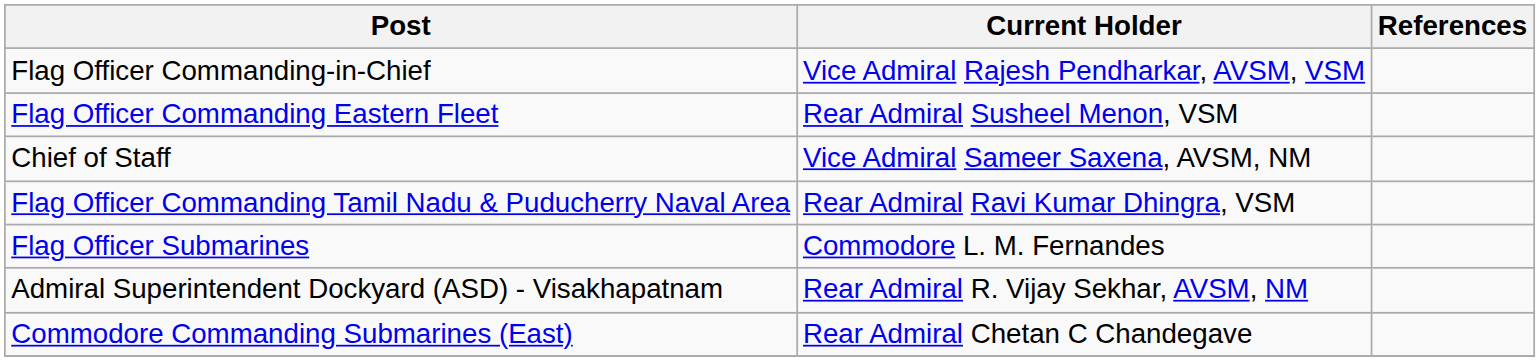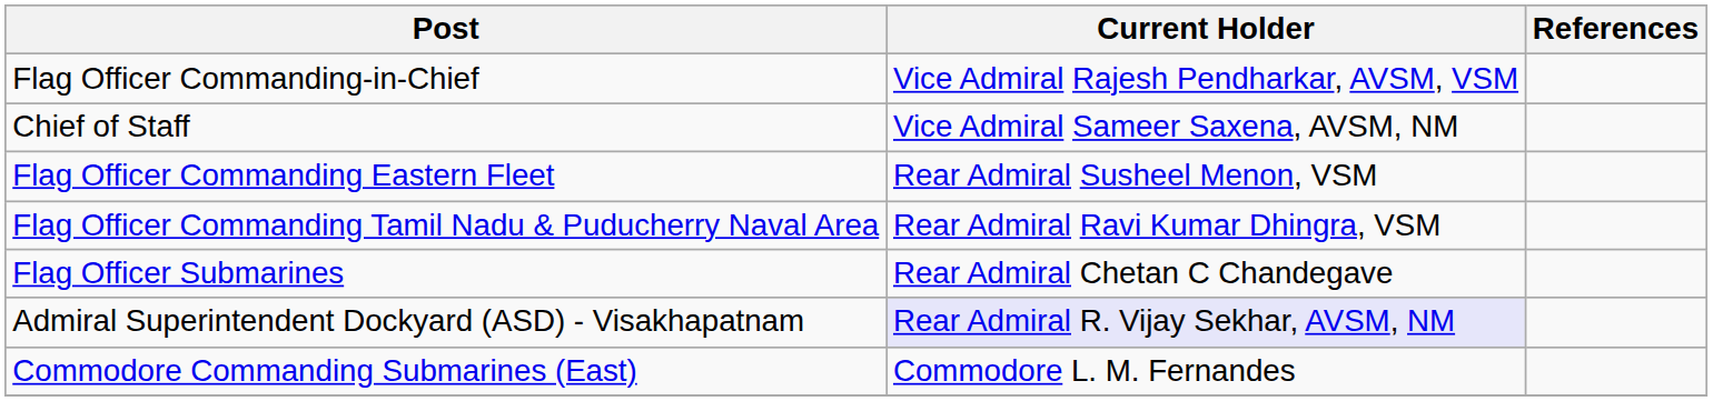 <table class="wikitable">
 <tr>
 <th>Post</th>
 <th>Current Holder</th>
 <th>References</th>
 </tr>
 <tr>
 <td>Flag Officer Commanding-in-Chief</td>
 <td><a href='#'>Vice Admiral</a> <a href='#'>Rajesh Pendharkar</a>, <a href='#'>AVSM</a>, <a href='#'>VSM</a></td>
 <td></td>
 </tr>
 <tr>
-<td><a href='#'>Flag Officer Commanding Eastern Fleet</a></td>
-<td><a href='#'>Rear Admiral</a> <a href='#'>Susheel Menon</a>, VSM</td>
+<td>Chief of Staff</td>
+<td><a href='#'>Vice Admiral</a> <a href='#'>Sameer Saxena</a>, AVSM, NM</td>
 <td></td>
 </tr>
 <tr>
-<td>Chief of Staff</td>
-<td><a href='#'>Vice Admiral</a> <a href='#'>Sameer Saxena</a>, AVSM, NM</td>
+<td><a href='#'>Flag Officer Commanding Eastern Fleet</a></td>
+<td><a href='#'>Rear Admiral</a> <a href='#'>Susheel Menon</a>, VSM</td>
 <td></td>
 </tr>
 <tr>
 <td><a href='#'>Flag Officer Commanding Tamil Nadu & Puducherry Naval Area</a></td>
 <td><a href='#'>Rear Admiral</a> <a href='#'>Ravi Kumar Dhingra</a>, VSM</td>
 <td></td>
 </tr>
 <tr>
 <td><a href='#'>Flag Officer Submarines</a></td>
-<td><a href='#'>Commodore</a> L. M. Fernandes</td>
+<td><a href='#'>Rear Admiral</a> Chetan C Chandegave</td>
 <td></td>
 </tr>
 <tr>
 <td>Admiral Superintendent Dockyard (ASD) - Visakhapatnam</td>
-<td><a href='#'>Rear Admiral</a> R. Vijay Sekhar, <a href='#'>AVSM</a>, <a href='#'>NM</a></td>
+<td style="background: lavender;"><a href='#'>Rear Admiral</a> R. Vijay Sekhar, <a href='#'>AVSM</a>, <a href='#'>NM</a></td>
 <td></td>
 </tr>
 <tr>
 <td><a href='#'>Commodore Commanding Submarines (East)</a></td>
-<td><a href='#'>Rear Admiral</a> Chetan C Chandegave</td>
+<td><a href='#'>Commodore</a> L. M. Fernandes</td>
 <td></td>
 </tr>
 <tr>
 </tr>
 </table>
